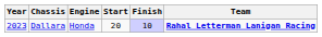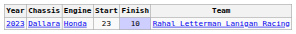 <table class="wikitable" style="font-size: 90%;">
 <tr>
 <th>Year</th>
 <th>Chassis</th>
 <th>Engine</th>
 <th>Start</th>
 <th>Finish</th>
 <th>Team</th>
 </tr>
 <tr>
 <td><a href='#'>2023</a></td>
 <td><a href='#'>Dallara</a></td>
 <td><a href='#'>Honda</a></td>
-<td align=center>20</td>
+<td align=center>23</td>
 <td align=center style="background:#CFCFFF;">10</td>
-<td nowrap><strong><a href='#'>Rahal Letterman Lanigan Racing</a></strong></td>
+<td nowrap><a href='#'>Rahal Letterman Lanigan Racing</a></td>
 </tr>
 </table>
